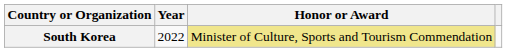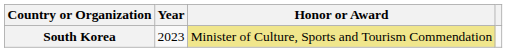 <table class="wikitable plainrowheaders" style="margin-right: 0;">
 <tr>
 <th scope="col">Country or Organization</th>
 <th scope="col">Year</th>
 <th scope="col">Honor or Award</th>
 <th scope="col" class="unsortable"></th>
 </tr>
 <tr>
 <th scope="row" rowspan="1">South Korea</th>
-<td style="text-align:center">2022</td>
+<td style="text-align:center">2023</td>
 <td style="background: khaki;">Minister of Culture, Sports and Tourism Commendation</td>
 <td style="text-align:center"></td>
 </tr>
 </table>
